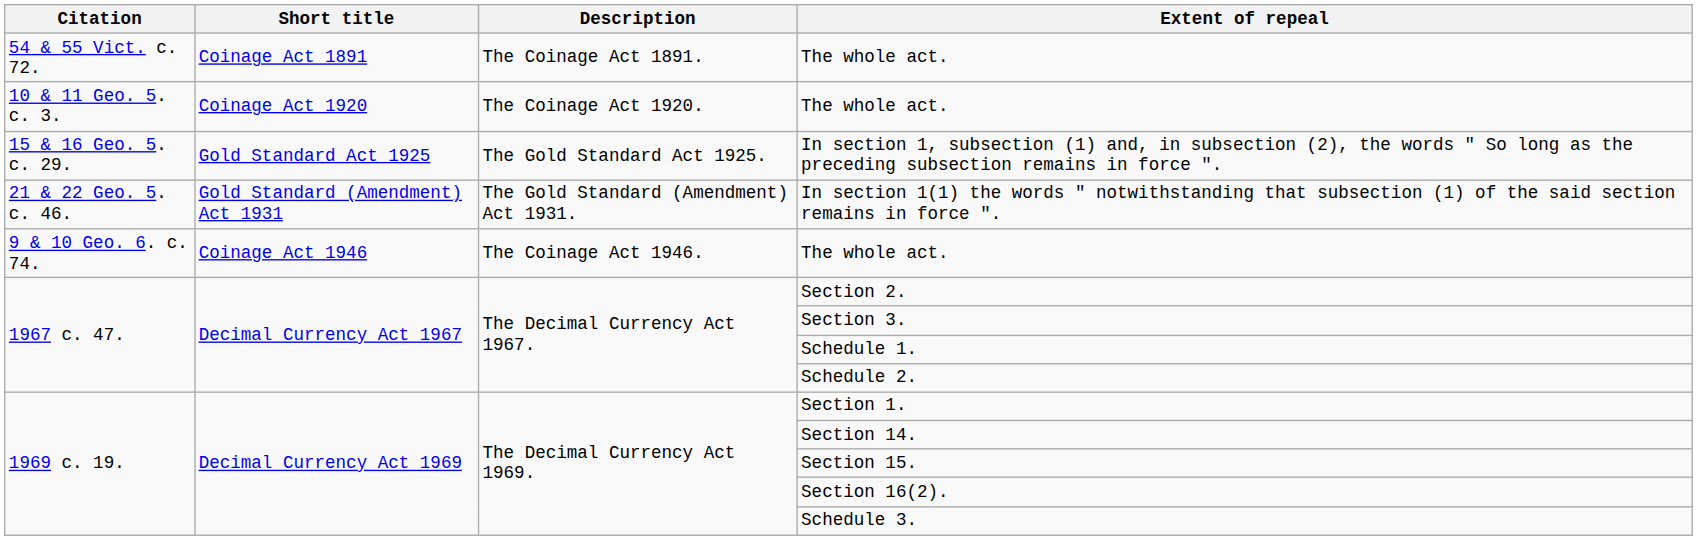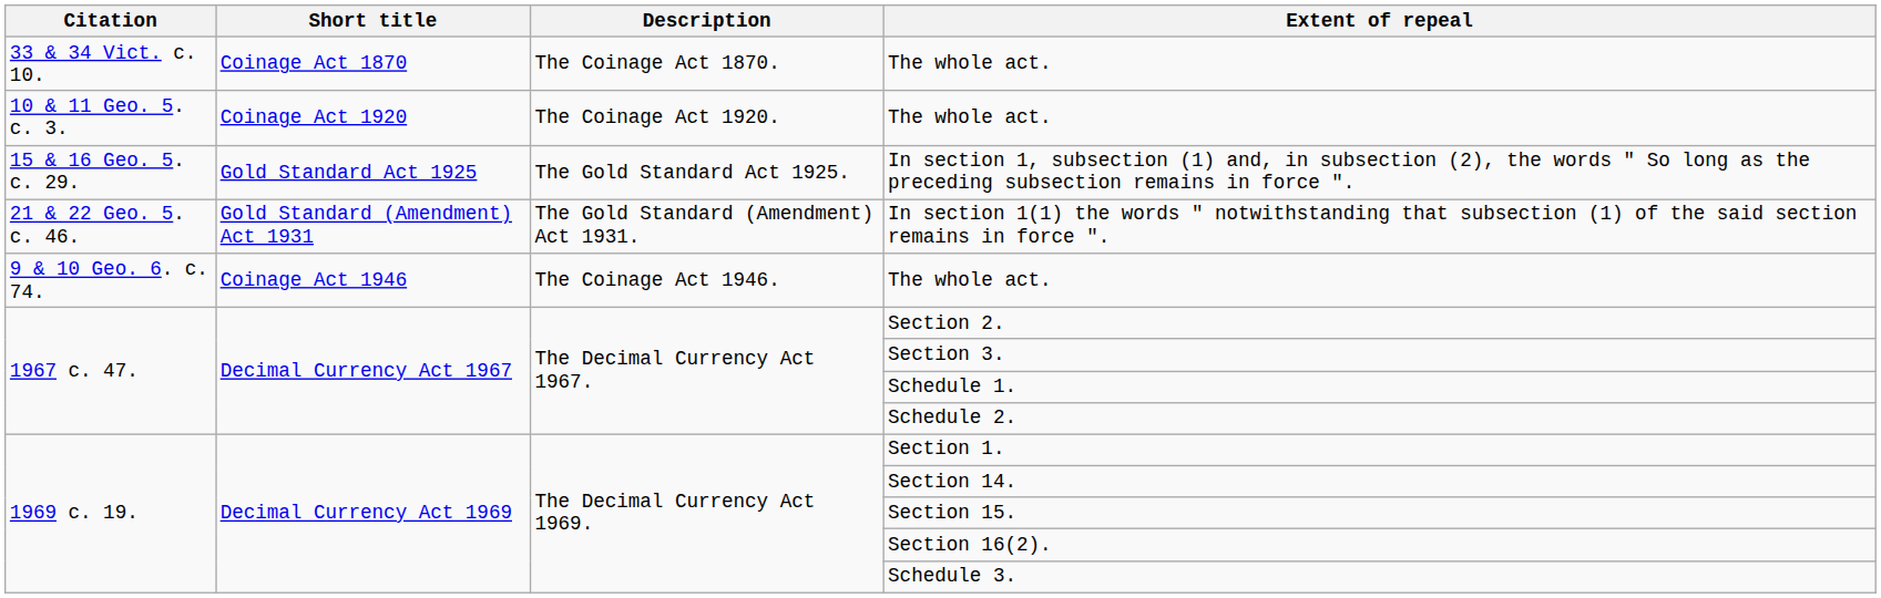 <table class="wikitable">
 <tr>
 <th>Citation</th>
 <th>Short title</th>
 <th>Description</th>
 <th>Extent of repeal</th>
 </tr>
 <tr>
-<td><a href='#'>54 & 55 Vict.</a> c. 72.</td>
-<td><a href='#'>Coinage Act 1891</a></td>
-<td>The Coinage Act 1891.</td>
+<td><a href='#'>33 & 34 Vict.</a> c. 10.</td>
+<td><a href='#'>Coinage Act 1870</a></td>
+<td>The Coinage Act 1870.</td>
 <td>The whole act.</td>
 </tr>
 <tr>
 <td><a href='#'>10 & 11 Geo. 5</a>. c. 3.</td>
 <td><a href='#'>Coinage Act 1920</a></td>
 <td>The Coinage Act 1920.</td>
 <td>The whole act.</td>
 </tr>
 <tr>
 <td><a href='#'>15 & 16 Geo. 5</a>. c. 29.</td>
 <td><a href='#'>Gold Standard Act 1925</a></td>
 <td>The Gold Standard Act 1925.</td>
 <td>In section 1, subsection (1) and, in subsection (2), the words " So long as the preceding subsection remains in force ".</td>
 </tr>
 <tr>
 <td><a href='#'>21 & 22 Geo. 5</a>. c. 46.</td>
 <td><a href='#'>Gold Standard (Amendment) Act 1931</a></td>
 <td>The Gold Standard (Amendment) Act 1931.</td>
 <td>In section 1(1) the words " notwithstanding that subsection (1) of the said section remains in force ".</td>
 </tr>
 <tr>
 <td><a href='#'>9 & 10 Geo. 6</a>. c. 74.</td>
 <td><a href='#'>Coinage Act 1946</a></td>
 <td>The Coinage Act 1946.</td>
 <td>The whole act.</td>
 </tr>
 <tr>
 <td rowspan="4"><a href='#'>1967</a> c. 47.</td>
 <td rowspan="4"><a href='#'>Decimal Currency Act 1967</a></td>
 <td rowspan="4">The Decimal Currency Act 1967.</td>
 <td>Section 2.</td>
 </tr>
 <tr>
 <td>Section 3.</td>
 </tr>
 <tr>
 <td>Schedule 1.</td>
 </tr>
 <tr>
 <td>Schedule 2.</td>
 </tr>
 <tr>
 <td rowspan="5"><a href='#'>1969</a> c. 19.</td>
 <td rowspan="5"><a href='#'>Decimal Currency Act 1969</a></td>
 <td rowspan="5">The Decimal Currency Act 1969.</td>
 <td>Section 1.</td>
 </tr>
 <tr>
 <td>Section 14.</td>
 </tr>
 <tr>
 <td>Section 15.</td>
 </tr>
 <tr>
 <td>Section 16(2).</td>
 </tr>
 <tr>
 <td>Schedule 3.</td>
 </tr>
 </table>
